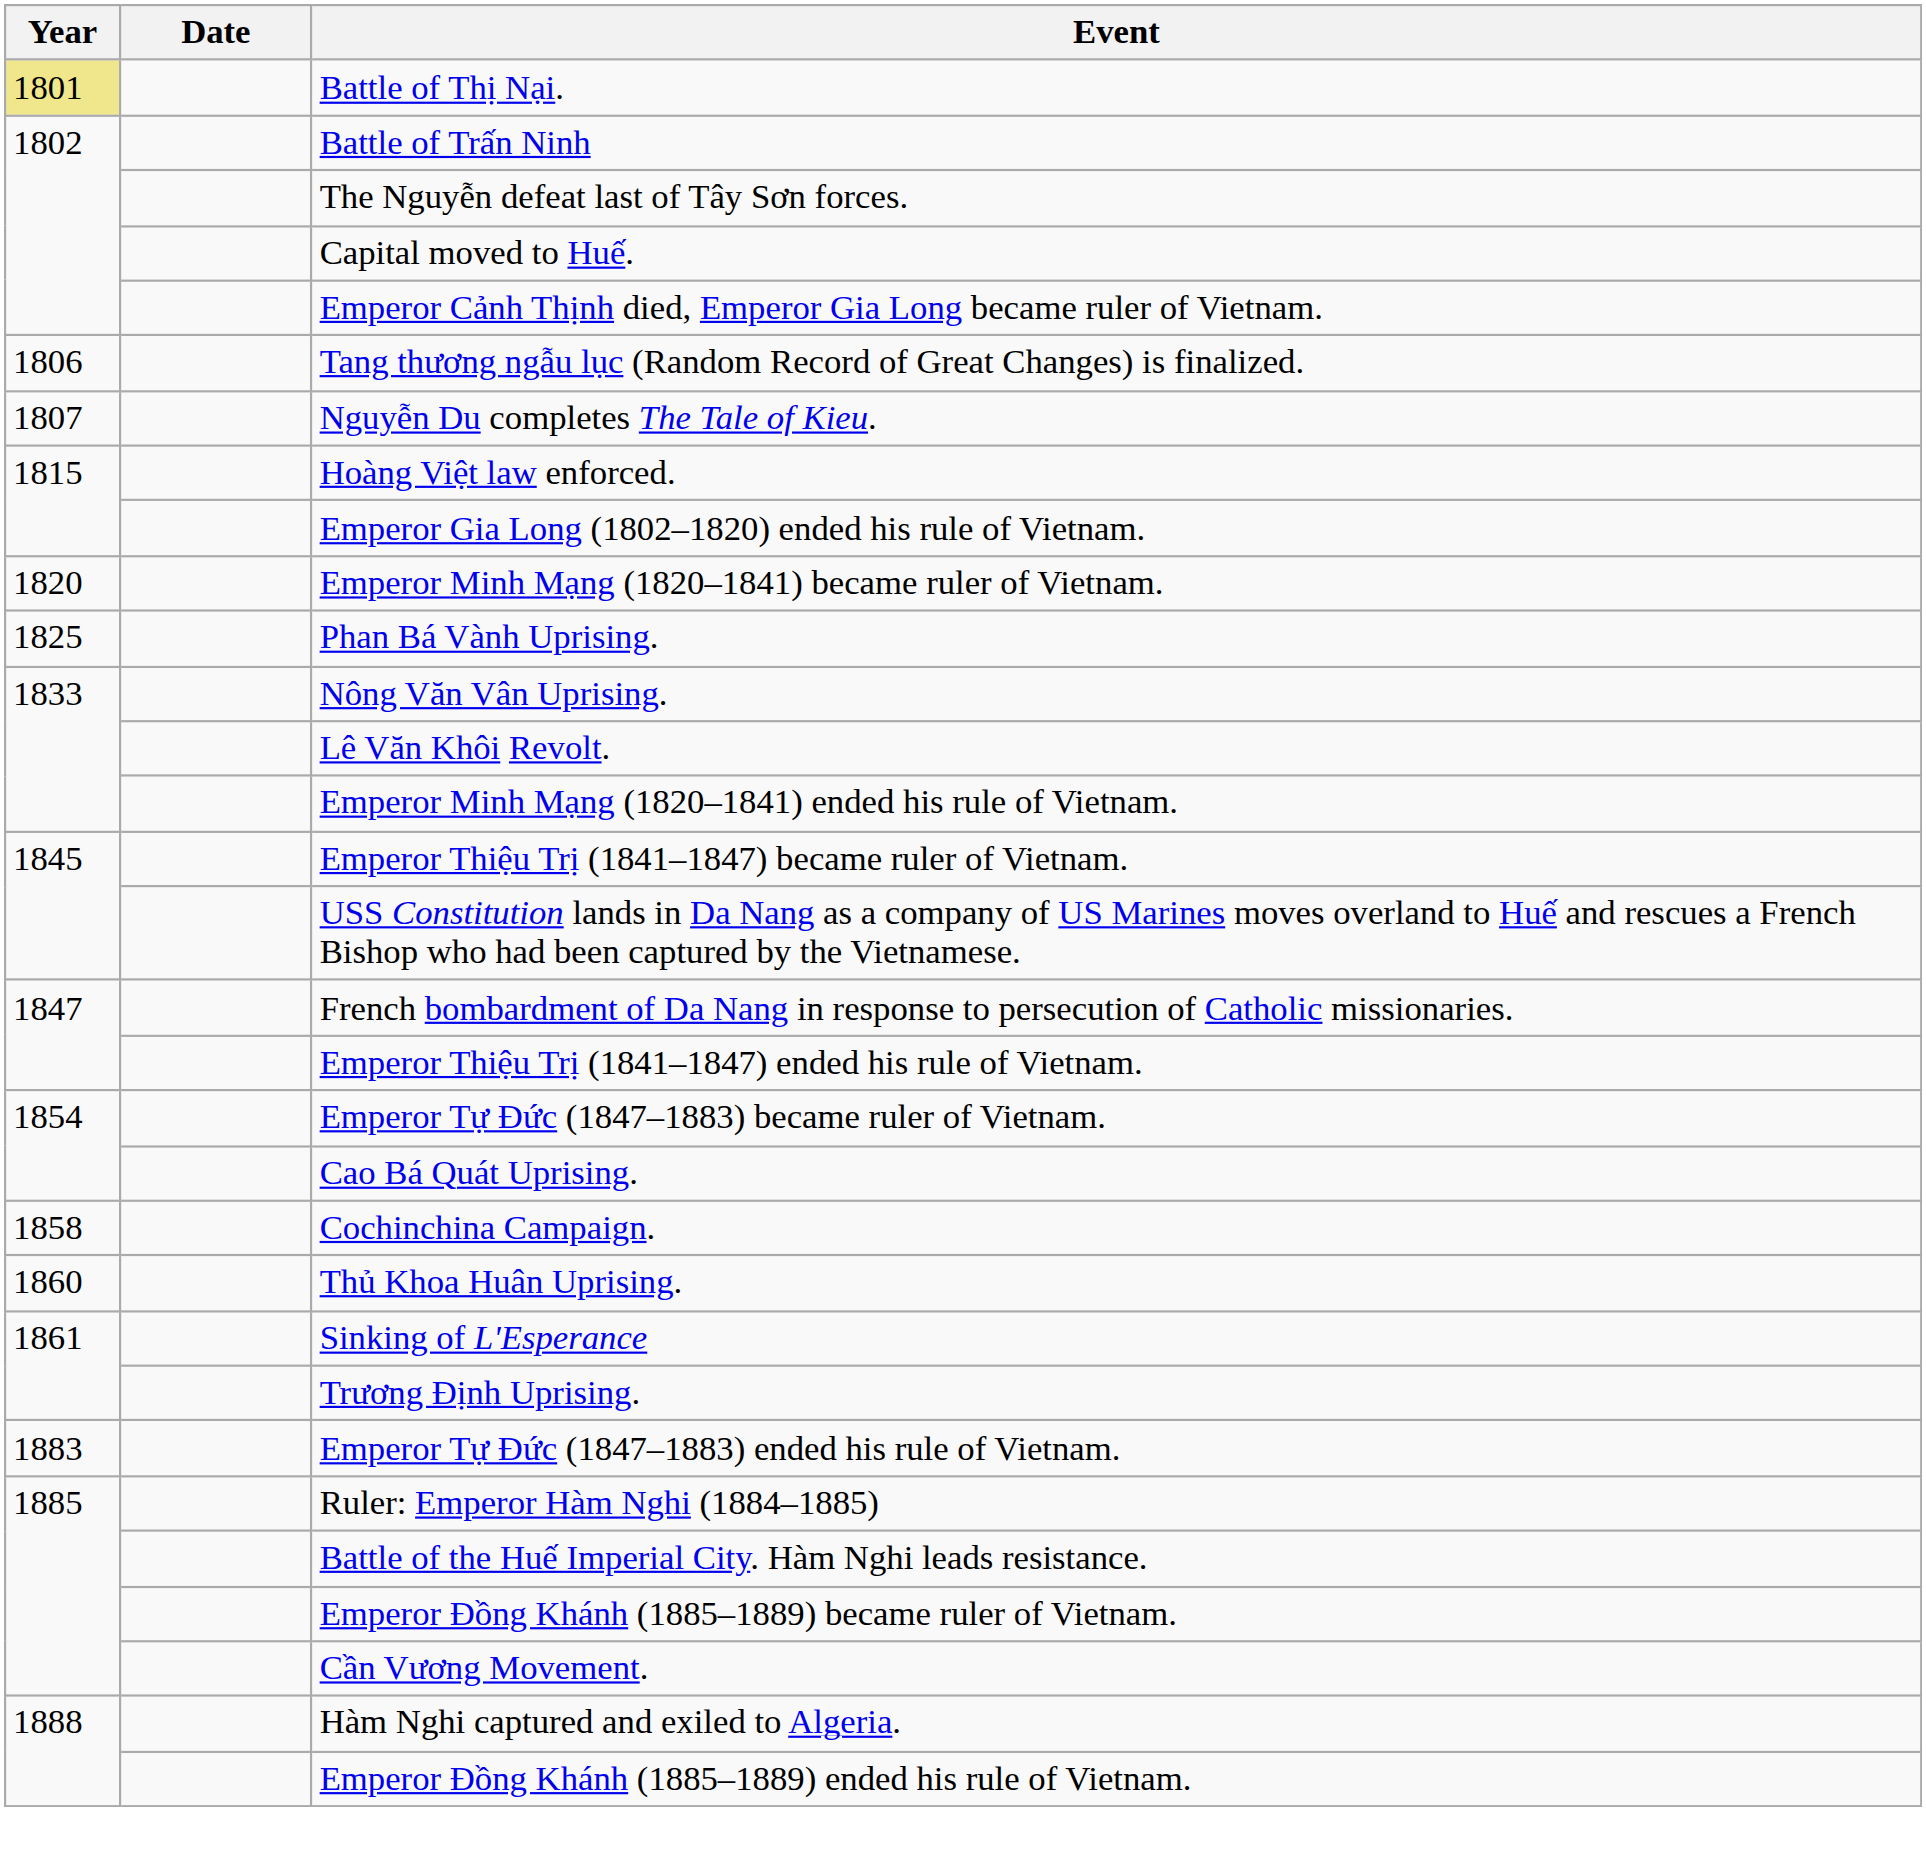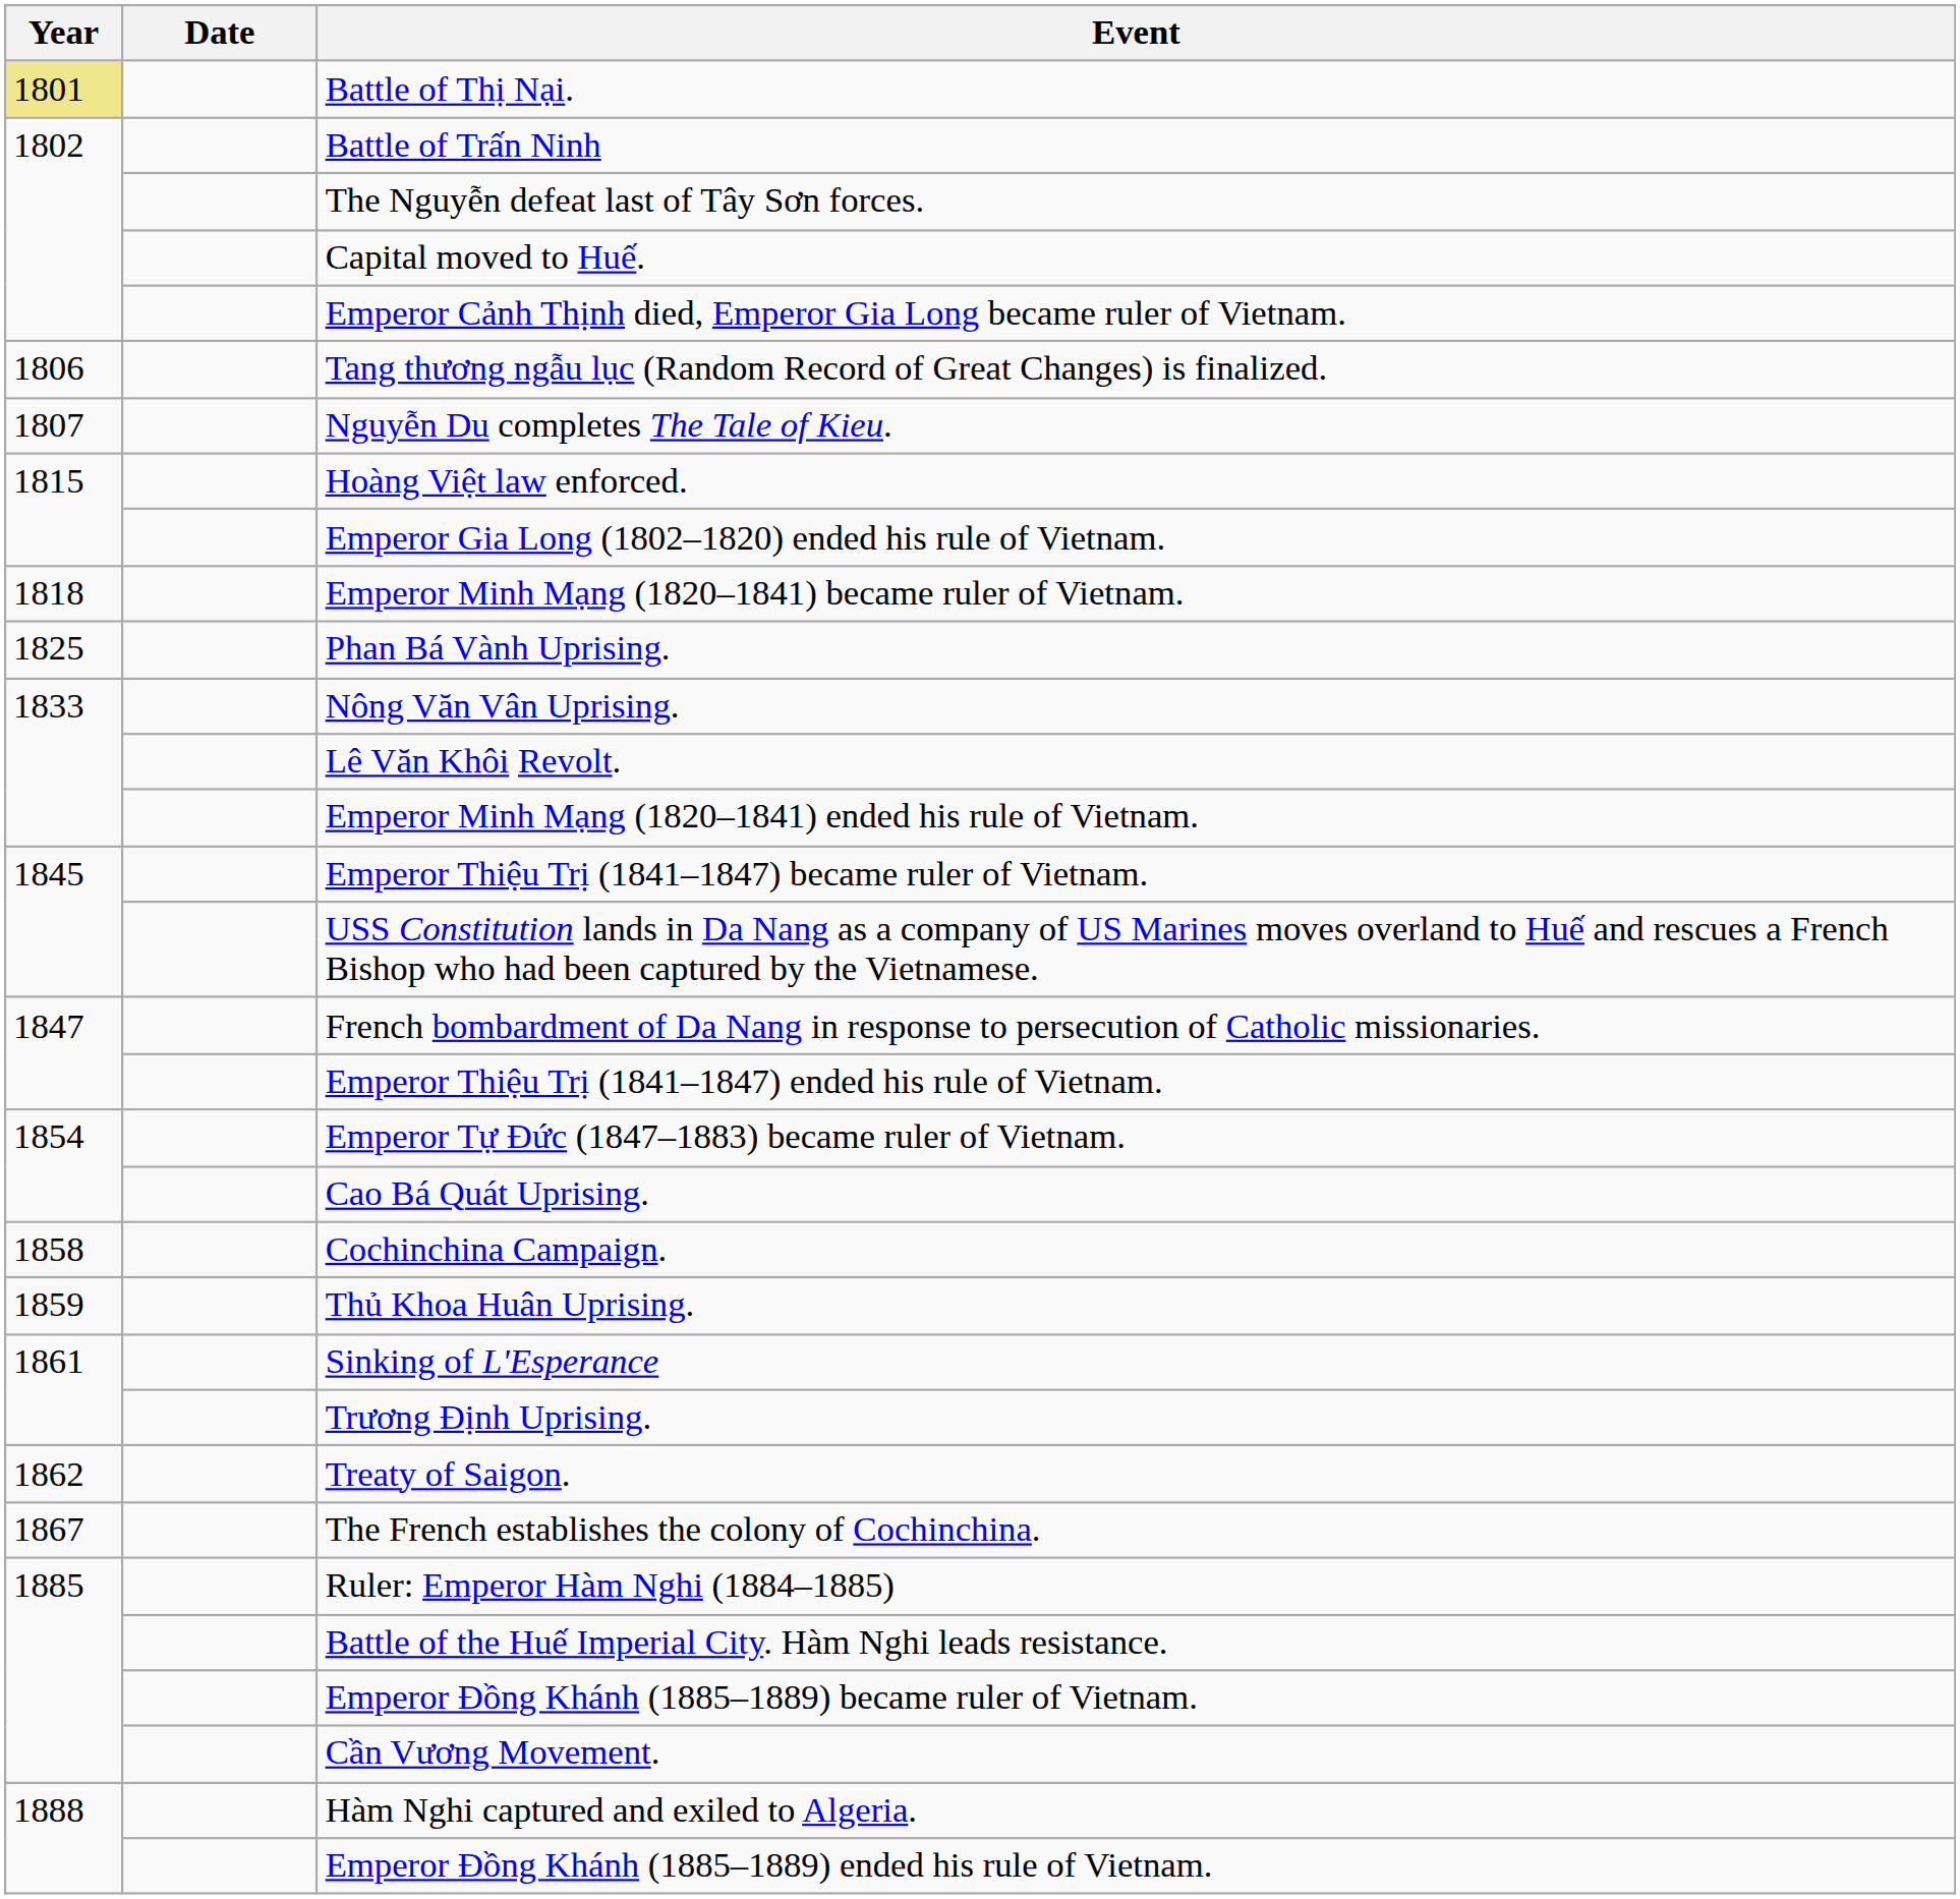 <table class="wikitable" width="100%">
 <tr>
 <th style="width:6%">Year</th>
 <th style="width:10%">Date</th>
 <th>Event</th>
 </tr>
 <tr>
 <td style="background: khaki;">1801</td>
 <td></td>
 <td><a href='#'>Battle of Thị Nại</a>.</td>
 </tr>
 <tr>
 <td rowspan="4" valign="top">1802</td>
 <td></td>
 <td><a href='#'>Battle of Trấn Ninh</a></td>
 </tr>
 <tr>
 <td></td>
 <td>The Nguyễn defeat last of Tây Sơn forces.</td>
 </tr>
 <tr>
 <td></td>
 <td>Capital moved to <a href='#'>Huế</a>.</td>
 </tr>
 <tr>
 <td></td>
 <td><a href='#'>Emperor Cảnh Thịnh</a> died, <a href='#'>Emperor Gia Long</a> became ruler of Vietnam.</td>
 </tr>
 <tr>
 <td>1806</td>
 <td></td>
 <td><a href='#'>Tang thương ngẫu lục</a> (Random Record of Great Changes) is finalized.</td>
 </tr>
 <tr>
 <td>1807</td>
 <td></td>
 <td><a href='#'>Nguyễn Du</a> completes <em><a href='#'>The Tale of Kieu</a></em>.</td>
 </tr>
 <tr>
 <td rowspan="2" valign="top">1815</td>
 <td></td>
 <td><a href='#'>Hoàng Việt law</a> enforced.</td>
 </tr>
 <tr>
 <td></td>
 <td><a href='#'>Emperor Gia Long</a> (1802–1820) ended his rule of Vietnam.</td>
 </tr>
 <tr>
-<td valign="top">1820</td>
+<td valign="top">1818</td>
 <td></td>
 <td><a href='#'>Emperor Minh Mạng</a> (1820–1841) became ruler of Vietnam.</td>
 </tr>
 <tr>
 <td>1825</td>
 <td></td>
 <td><a href='#'>Phan Bá Vành Uprising</a>.</td>
 </tr>
 <tr>
 <td rowspan="3" valign="top">1833</td>
 <td></td>
 <td><a href='#'>Nông Văn Vân Uprising</a>.</td>
 </tr>
 <tr>
 <td></td>
 <td><a href='#'>Lê Văn Khôi</a> <a href='#'>Revolt</a>.</td>
 </tr>
 <tr>
 <td></td>
 <td><a href='#'>Emperor Minh Mạng</a> (1820–1841) ended his rule of Vietnam.</td>
 </tr>
 <tr>
 <td rowspan="2" valign="top">1845</td>
 <td></td>
 <td><a href='#'>Emperor Thiệu Trị</a> (1841–1847) became ruler of Vietnam.</td>
 </tr>
 <tr>
 <td></td>
 <td><a href='#'>USS <em>Constitution</em></a> lands in <a href='#'>Da Nang</a> as a company of <a href='#'>US Marines</a> moves overland to <a href='#'>Huế</a> and rescues a French Bishop who had been captured by the Vietnamese.</td>
 </tr>
 <tr>
 <td rowspan="2" valign="top">1847</td>
 <td></td>
 <td>French <a href='#'>bombardment of Da Nang</a> in response to persecution of <a href='#'>Catholic</a> missionaries.</td>
 </tr>
 <tr>
 <td></td>
 <td><a href='#'>Emperor Thiệu Trị</a> (1841–1847) ended his rule of Vietnam.</td>
 </tr>
 <tr>
 <td rowspan="2" valign="top">1854</td>
 <td></td>
 <td><a href='#'>Emperor Tự Đức</a> (1847–1883) became ruler of Vietnam.</td>
 </tr>
 <tr>
 <td></td>
 <td><a href='#'>Cao Bá Quát Uprising</a>.</td>
 </tr>
 <tr>
 <td>1858</td>
 <td></td>
 <td><a href='#'>Cochinchina Campaign</a>.</td>
 </tr>
 <tr>
-<td>1860</td>
+<td>1859</td>
 <td></td>
 <td><a href='#'>Thủ Khoa Huân Uprising</a>.</td>
 </tr>
 <tr>
 <td rowspan="2" valign="top">1861</td>
 <td></td>
 <td><a href='#'>Sinking of <em>L'Esperance</em></a></td>
 </tr>
 <tr>
 <td></td>
 <td><a href='#'>Trương Định Uprising</a>.</td>
 </tr>
 <tr>
-<td>1883</td>
+<td>1862</td>
 <td></td>
-<td><a href='#'>Emperor Tự Đức</a> (1847–1883) ended his rule of Vietnam.</td>
+<td><a href='#'>Treaty of Saigon</a>.</td>
+</tr>
+<tr>
+<td>1867</td>
+<td></td>
+<td>The French establishes the colony of <a href='#'>Cochinchina</a>.</td>
 </tr>
 <tr>
 <td rowspan="4" valign="top">1885</td>
 <td></td>
 <td>Ruler: <a href='#'>Emperor Hàm Nghi</a> (1884–1885)</td>
 </tr>
 <tr>
 <td></td>
 <td><a href='#'>Battle of the Huế Imperial City</a>. Hàm Nghi leads resistance.</td>
 </tr>
 <tr>
 <td></td>
 <td><a href='#'>Emperor Đồng Khánh</a> (1885–1889) became ruler of Vietnam.</td>
 </tr>
 <tr>
 <td></td>
 <td><a href='#'>Cần Vương Movement</a>.</td>
 </tr>
 <tr>
 <td rowspan="2" valign="top">1888</td>
 <td></td>
 <td>Hàm Nghi captured and exiled to <a href='#'>Algeria</a>.</td>
 </tr>
 <tr>
 <td></td>
 <td><a href='#'>Emperor Đồng Khánh</a> (1885–1889) ended his rule of Vietnam.</td>
 </tr>
 </table>
